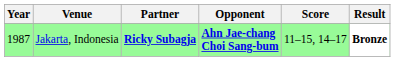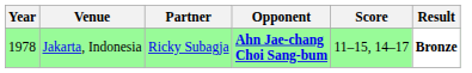 <table class="sortable wikitable" style="font-size: 90%;">
 <tr>
 <th>Year</th>
 <th>Venue</th>
 <th>Partner</th>
 <th>Opponent</th>
 <th>Score</th>
 <th>Result</th>
 </tr>
 <tr style="background:#98FB98">
-<td align="center">1987</td>
+<td align="center">1978</td>
 <td align="left"><a href='#'>Jakarta</a>, Indonesia</td>
-<td align="left"><strong> <a href='#'>Ricky Subagja</a></strong></td>
+<td align="left"> <a href='#'>Ricky Subagja</a></td>
 <td align="left"><strong> <a href='#'>Ahn Jae-chang</a><br> <a href='#'>Choi Sang-bum</a></strong></td>
 <td align="left">11–15, 14–17</td>
 <td style="text-align:left; background:white"> <strong>Bronze</strong></td>
 </tr>
 </table>
